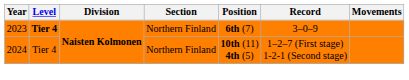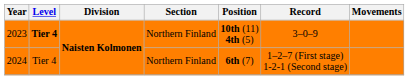 <table class="wikitable" style="text-align: center;">
 <tr style="background:#f0f6fa;">
 <th><strong>Year</strong></th>
 <th><strong><a href='#'>Level</a></strong></th>
 <th><strong>Division</strong></th>
 <th><strong>Section</strong></th>
 <th><strong>Position</strong></th>
 <th><strong>Record</strong></th>
 <th><strong>Movements</strong></th>
 </tr>
 <tr>
 <td style="background:#FF7F00;">2023</td>
 <td style="background:#FF7F00;"><strong>Tier 4</strong></td>
 <td rowspan=2 style="background:#FF7F00;"><strong>Naisten Kolmonen</strong></td>
 <td style="background:#FF7F00;">Northern Finland</td>
-<td style="background:#FF7F00;"><strong>6th</strong> (7)</td>
+<td style="background:#FF7F00;"><strong>10th</strong> (11)<br><strong>4th</strong> (5)</td>
 <td style="background:#FF7F00;">3–0–9</td>
 <td style="background:#FF7F00;"></td>
 </tr>
 <tr>
 <td style="background:#FF7F00;">2024</td>
 <td style="background:#FF7F00;">Tier 4</td>
 <td style="background:#FF7F00;">Northern Finland</td>
-<td style="background:#FF7F00;"><strong>10th</strong> (11)<br><strong>4th</strong> (5)</td>
+<td style="background:#FF7F00;"><strong>6th</strong> (7)</td>
 <td style="background:#FF7F00;">1–2–7 (First stage)<br>1-2-1 (Second stage)</td>
 <td style="background:#FF7F00;"></td>
 </tr>
 <tr>
 </tr>
 </table>
